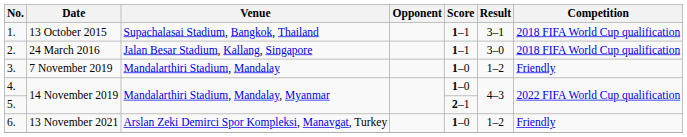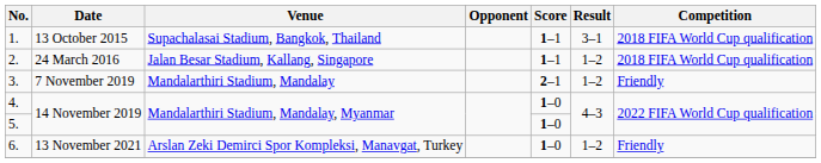 <table class="wikitable">
 <tr>
 <th>No.</th>
 <th>Date</th>
 <th>Venue</th>
 <th>Opponent</th>
 <th>Score</th>
 <th>Result</th>
 <th>Competition</th>
 </tr>
 <tr>
 <td>1.</td>
 <td>13 October 2015</td>
 <td><a href='#'>Supachalasai Stadium</a>, <a href='#'>Bangkok</a>, <a href='#'>Thailand</a></td>
 <td></td>
 <td align=center><strong>1</strong>–1</td>
 <td align=center>3–1</td>
 <td><a href='#'>2018 FIFA World Cup qualification</a></td>
 </tr>
 <tr>
 <td>2.</td>
 <td>24 March 2016</td>
 <td><a href='#'>Jalan Besar Stadium</a>, <a href='#'>Kallang</a>, <a href='#'>Singapore</a></td>
 <td></td>
 <td align=center><strong>1</strong>–1</td>
-<td align=center>3–0</td>
+<td align=center>1–2</td>
 <td><a href='#'>2018 FIFA World Cup qualification</a></td>
 </tr>
 <tr>
 <td>3.</td>
 <td>7 November 2019</td>
 <td><a href='#'>Mandalarthiri Stadium</a>, <a href='#'>Mandalay</a></td>
 <td></td>
-<td align=center><strong>1</strong>–0</td>
+<td align=center><strong>2</strong>–1</td>
 <td align=center>1–2</td>
 <td><a href='#'>Friendly</a></td>
 </tr>
 <tr>
 <td>4.</td>
 <td rowspan="2">14 November 2019</td>
 <td rowspan="2"><a href='#'>Mandalarthiri Stadium</a>, <a href='#'>Mandalay</a>, <a href='#'>Myanmar</a></td>
 <td rowspan="2"></td>
 <td align=center><strong>1</strong>–0</td>
 <td rowspan="2" align=center>4–3</td>
 <td rowspan="2"><a href='#'>2022 FIFA World Cup qualification</a></td>
 </tr>
 <tr>
 <td>5.</td>
-<td align=center><strong>2</strong>–1</td>
+<td align=center><strong>1</strong>–0</td>
 </tr>
 <tr>
 <td>6.</td>
 <td>13 November 2021</td>
 <td><a href='#'>Arslan Zeki Demirci Spor Kompleksi</a>, <a href='#'>Manavgat</a>, Turkey</td>
 <td></td>
 <td align=center><strong>1</strong>–0</td>
 <td align=center>1–2</td>
 <td><a href='#'>Friendly</a></td>
 </tr>
 <tr>
 </tr>
 </table>
